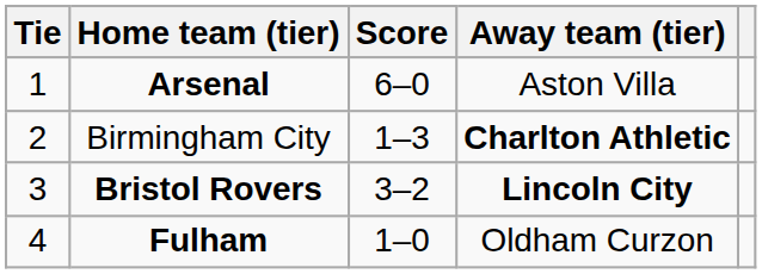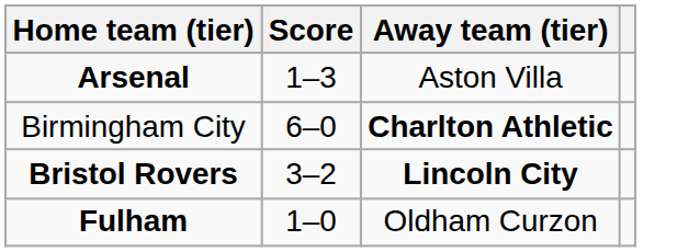 <table class="wikitable" style="text-align:center; font-size:85%">
 <tr>
-<th>Tie</th>
 <th>Home team (tier)</th>
 <th>Score</th>
 <th>Away team (tier)</th>
 <th></th>
 </tr>
 <tr>
-<td align="center">1</td>
 <td><strong>Arsenal</strong></td>
-<td align="center">6–0</td>
+<td align="center">1–3</td>
 <td>Aston Villa</td>
 <td></td>
 </tr>
 <tr>
-<td align="center">2</td>
 <td>Birmingham City</td>
-<td align="center">1–3</td>
+<td align="center">6–0</td>
 <td><strong>Charlton Athletic</strong></td>
 <td></td>
 </tr>
 <tr>
-<td align="center">3</td>
 <td><strong>Bristol Rovers</strong></td>
 <td align="center">3–2</td>
 <td><strong>Lincoln City</strong></td>
 <td></td>
 </tr>
 <tr>
-<td align="center">4</td>
 <td><strong>Fulham</strong></td>
 <td align="center">1–0</td>
 <td>Oldham Curzon</td>
 <td></td>
 </tr>
 </table>
